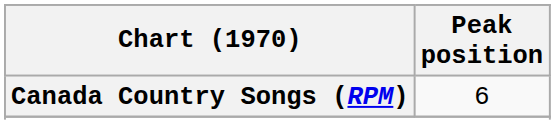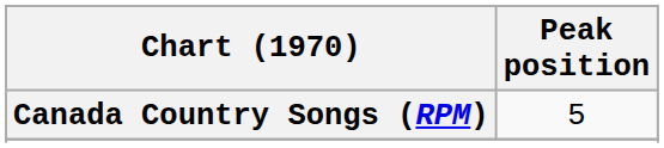 <table class="wikitable sortable plainrowheaders" style="text-align:center">
 <tr>
 <th scope="col">Chart (1970)</th>
 <th scope="col">Peak<br> position</th>
 </tr>
 <tr>
 <th scope="row">Canada Country Songs (<em><a href='#'>RPM</a></em>)</th>
-<td>6</td>
+<td>5</td>
 </tr>
 <tr>
 </tr>
 <tr>
 </tr>
 </table>
